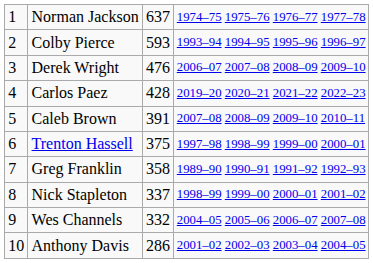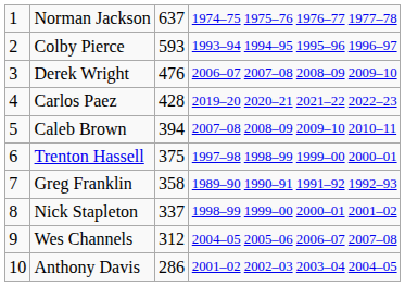 <table class="wikitable">
 <tr>
 </tr>
 <tr>
 <td>1</td>
 <td>Norman Jackson</td>
 <td>637</td>
 <td style="font-size:80%;"><a href='#'>1974–75</a> <a href='#'>1975–76</a> <a href='#'>1976–77</a> <a href='#'>1977–78</a></td>
 </tr>
 <tr>
 <td>2</td>
 <td>Colby Pierce</td>
 <td>593</td>
 <td style="font-size:80%;"><a href='#'>1993–94</a> <a href='#'>1994–95</a> <a href='#'>1995–96</a> <a href='#'>1996–97</a></td>
 </tr>
 <tr>
 <td>3</td>
 <td>Derek Wright</td>
 <td>476</td>
 <td style="font-size:80%;"><a href='#'>2006–07</a> <a href='#'>2007–08</a> <a href='#'>2008–09</a> <a href='#'>2009–10</a></td>
 </tr>
 <tr>
 <td>4</td>
 <td>Carlos Paez</td>
 <td>428</td>
 <td style="font-size:80%;"><a href='#'>2019–20</a> <a href='#'>2020–21</a> <a href='#'>2021–22</a> <a href='#'>2022–23</a></td>
 </tr>
 <tr>
 <td>5</td>
 <td>Caleb Brown</td>
-<td>391</td>
+<td>394</td>
 <td style="font-size:80%;"><a href='#'>2007–08</a> <a href='#'>2008–09</a> <a href='#'>2009–10</a> <a href='#'>2010–11</a></td>
 </tr>
 <tr>
 <td>6</td>
 <td><a href='#'>Trenton Hassell</a></td>
 <td>375</td>
 <td style="font-size:80%;"><a href='#'>1997–98</a> <a href='#'>1998–99</a> <a href='#'>1999–00</a> <a href='#'>2000–01</a></td>
 </tr>
 <tr>
 <td>7</td>
 <td>Greg Franklin</td>
 <td>358</td>
 <td style="font-size:80%;"><a href='#'>1989–90</a> <a href='#'>1990–91</a> <a href='#'>1991–92</a> <a href='#'>1992–93</a></td>
 </tr>
 <tr>
 <td>8</td>
 <td>Nick Stapleton</td>
 <td>337</td>
 <td style="font-size:80%;"><a href='#'>1998–99</a> <a href='#'>1999–00</a> <a href='#'>2000–01</a> <a href='#'>2001–02</a></td>
 </tr>
 <tr>
 <td>9</td>
 <td>Wes Channels</td>
-<td>332</td>
+<td>312</td>
 <td style="font-size:80%;"><a href='#'>2004–05</a> <a href='#'>2005–06</a> <a href='#'>2006–07</a> <a href='#'>2007–08</a></td>
 </tr>
 <tr>
 <td>10</td>
 <td>Anthony Davis</td>
 <td>286</td>
 <td style="font-size:80%;"><a href='#'>2001–02</a> <a href='#'>2002–03</a> <a href='#'>2003–04</a> <a href='#'>2004–05</a></td>
 </tr>
 </table>
